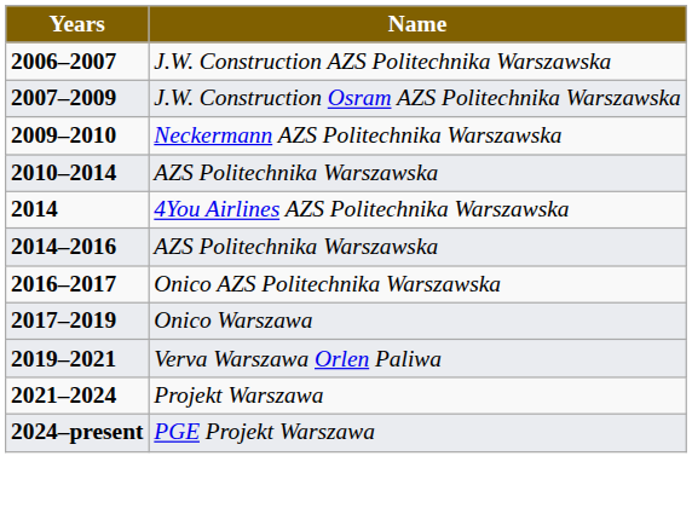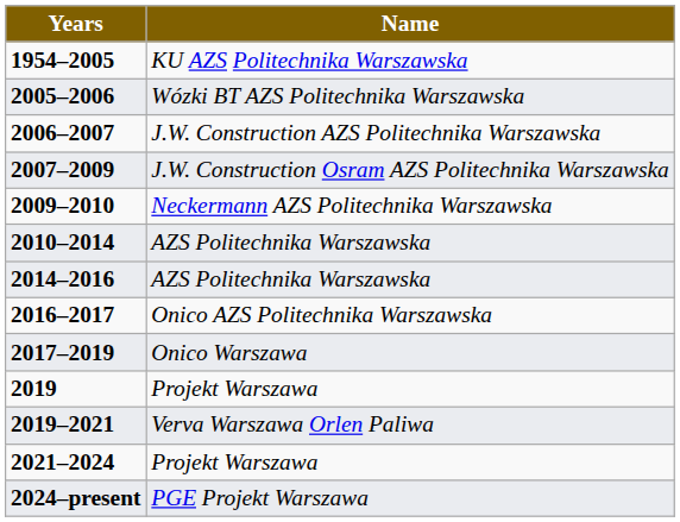 <table class="wikitable" style="font-size:100%">
 <tr>
 <th style="color:#FFFFFF; background-color:#806000">Years</th>
 <th style="color:#FFFFFF; background-color:#806000">Name</th>
+</tr>
+<tr>
+<td><strong>1954–2005</strong></td>
+<td><em>KU <a href='#'>AZS</a> <a href='#'>Politechnika Warszawska</a></em></td>
+</tr>
+<tr style="background:#EAECF0">
+<td><strong>2005–2006</strong></td>
+<td><em>Wózki BT AZS Politechnika Warszawska</em></td>
 </tr>
 <tr>
 <td><strong>2006–2007</strong></td>
 <td><em>J.W. Construction AZS Politechnika Warszawska</em></td>
 </tr>
 <tr style="background:#EAECF0">
 <td><strong>2007–2009</strong></td>
 <td><em>J.W. Construction <a href='#'>Osram</a> AZS Politechnika Warszawska</em></td>
 </tr>
 <tr>
 <td><strong>2009–2010</strong></td>
 <td><em><a href='#'>Neckermann</a> AZS Politechnika Warszawska</em></td>
 </tr>
 <tr style="background:#EAECF0">
 <td><strong>2010–2014</strong></td>
 <td><em>AZS Politechnika Warszawska</em></td>
 </tr>
-<tr>
-<td><strong>2014</strong></td>
-<td><em><a href='#'>4You Airlines</a> AZS Politechnika Warszawska</em></td>
-</tr>
 <tr style="background:#EAECF0">
 <td><strong>2014–2016</strong></td>
 <td><em>AZS Politechnika Warszawska</em></td>
 </tr>
 <tr>
 <td><strong>2016–2017</strong></td>
 <td><em>Onico AZS Politechnika Warszawska</em></td>
 </tr>
 <tr style="background:#EAECF0">
 <td><strong>2017–2019</strong></td>
 <td><em>Onico Warszawa</em></td>
+</tr>
+<tr>
+<td><strong>2019</strong></td>
+<td><em>Projekt Warszawa</em></td>
 </tr>
 <tr style="background:#EAECF0">
 <td><strong>2019–2021</strong></td>
 <td><em>Verva Warszawa <a href='#'>Orlen</a> Paliwa</em></td>
 </tr>
 <tr>
 <td><strong>2021–2024</strong></td>
 <td><em>Projekt Warszawa</em></td>
 </tr>
 <tr style="background:#EAECF0">
 <td><strong>2024–present</strong></td>
 <td><em><a href='#'>PGE</a> Projekt Warszawa</em></td>
 </tr>
 </table>
